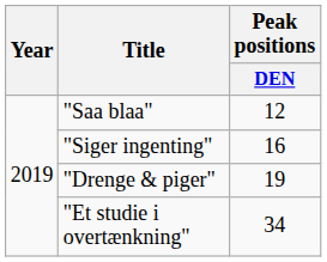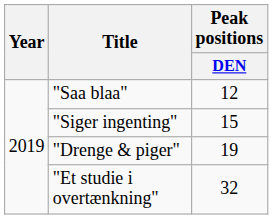 <table class="wikitable">
 <tr>
 <th align="center" rowspan="2" width="10">Year</th>
 <th align="center" rowspan="2" width="120">Title</th>
 <th align="center" colspan="1" width="20">Peak positions</th>
 </tr>
 <tr>
 <th scope="col" style="width:3em;font-size:90%;"><a href='#'>DEN</a><br></th>
 </tr>
 <tr>
 <td style="text-align:center;" rowspan=4>2019</td>
 <td>"Saa blaa"</td>
 <td style="text-align:center;">12</td>
 </tr>
 <tr>
 <td>"Siger ingenting"</td>
-<td style="text-align:center;">16</td>
+<td style="text-align:center;">15</td>
 </tr>
 <tr>
 <td>"Drenge & piger"</td>
 <td style="text-align:center;">19</td>
 </tr>
 <tr>
 <td>"Et studie i overtænkning"</td>
-<td style="text-align:center;">34</td>
+<td style="text-align:center;">32</td>
 </tr>
 </table>
